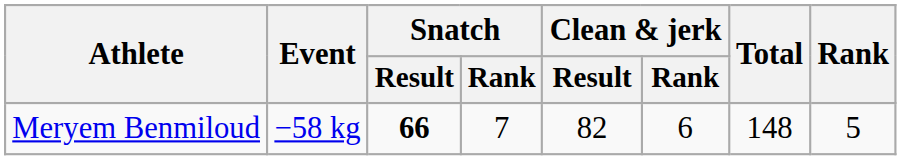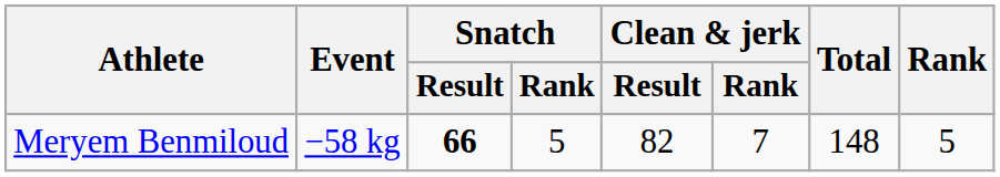 <table class="wikitable" style="font-size:90%">
 <tr>
 <th rowspan="2">Athlete</th>
 <th rowspan="2">Event</th>
 <th colspan="2">Snatch</th>
 <th colspan="2">Clean & jerk</th>
 <th rowspan="2">Total</th>
 <th rowspan="2">Rank</th>
 </tr>
 <tr style="font-size:95%">
 <th>Result</th>
 <th>Rank</th>
 <th>Result</th>
 <th>Rank</th>
 </tr>
 <tr align=center>
 <td align=left><a href='#'>Meryem Benmiloud</a></td>
 <td align=left><a href='#'>−58 kg</a></td>
 <td><strong>66</strong></td>
+<td>5</td>
+<td>82</td>
 <td>7</td>
-<td>82</td>
-<td>6</td>
 <td>148</td>
 <td>5</td>
 </tr>
 </table>
